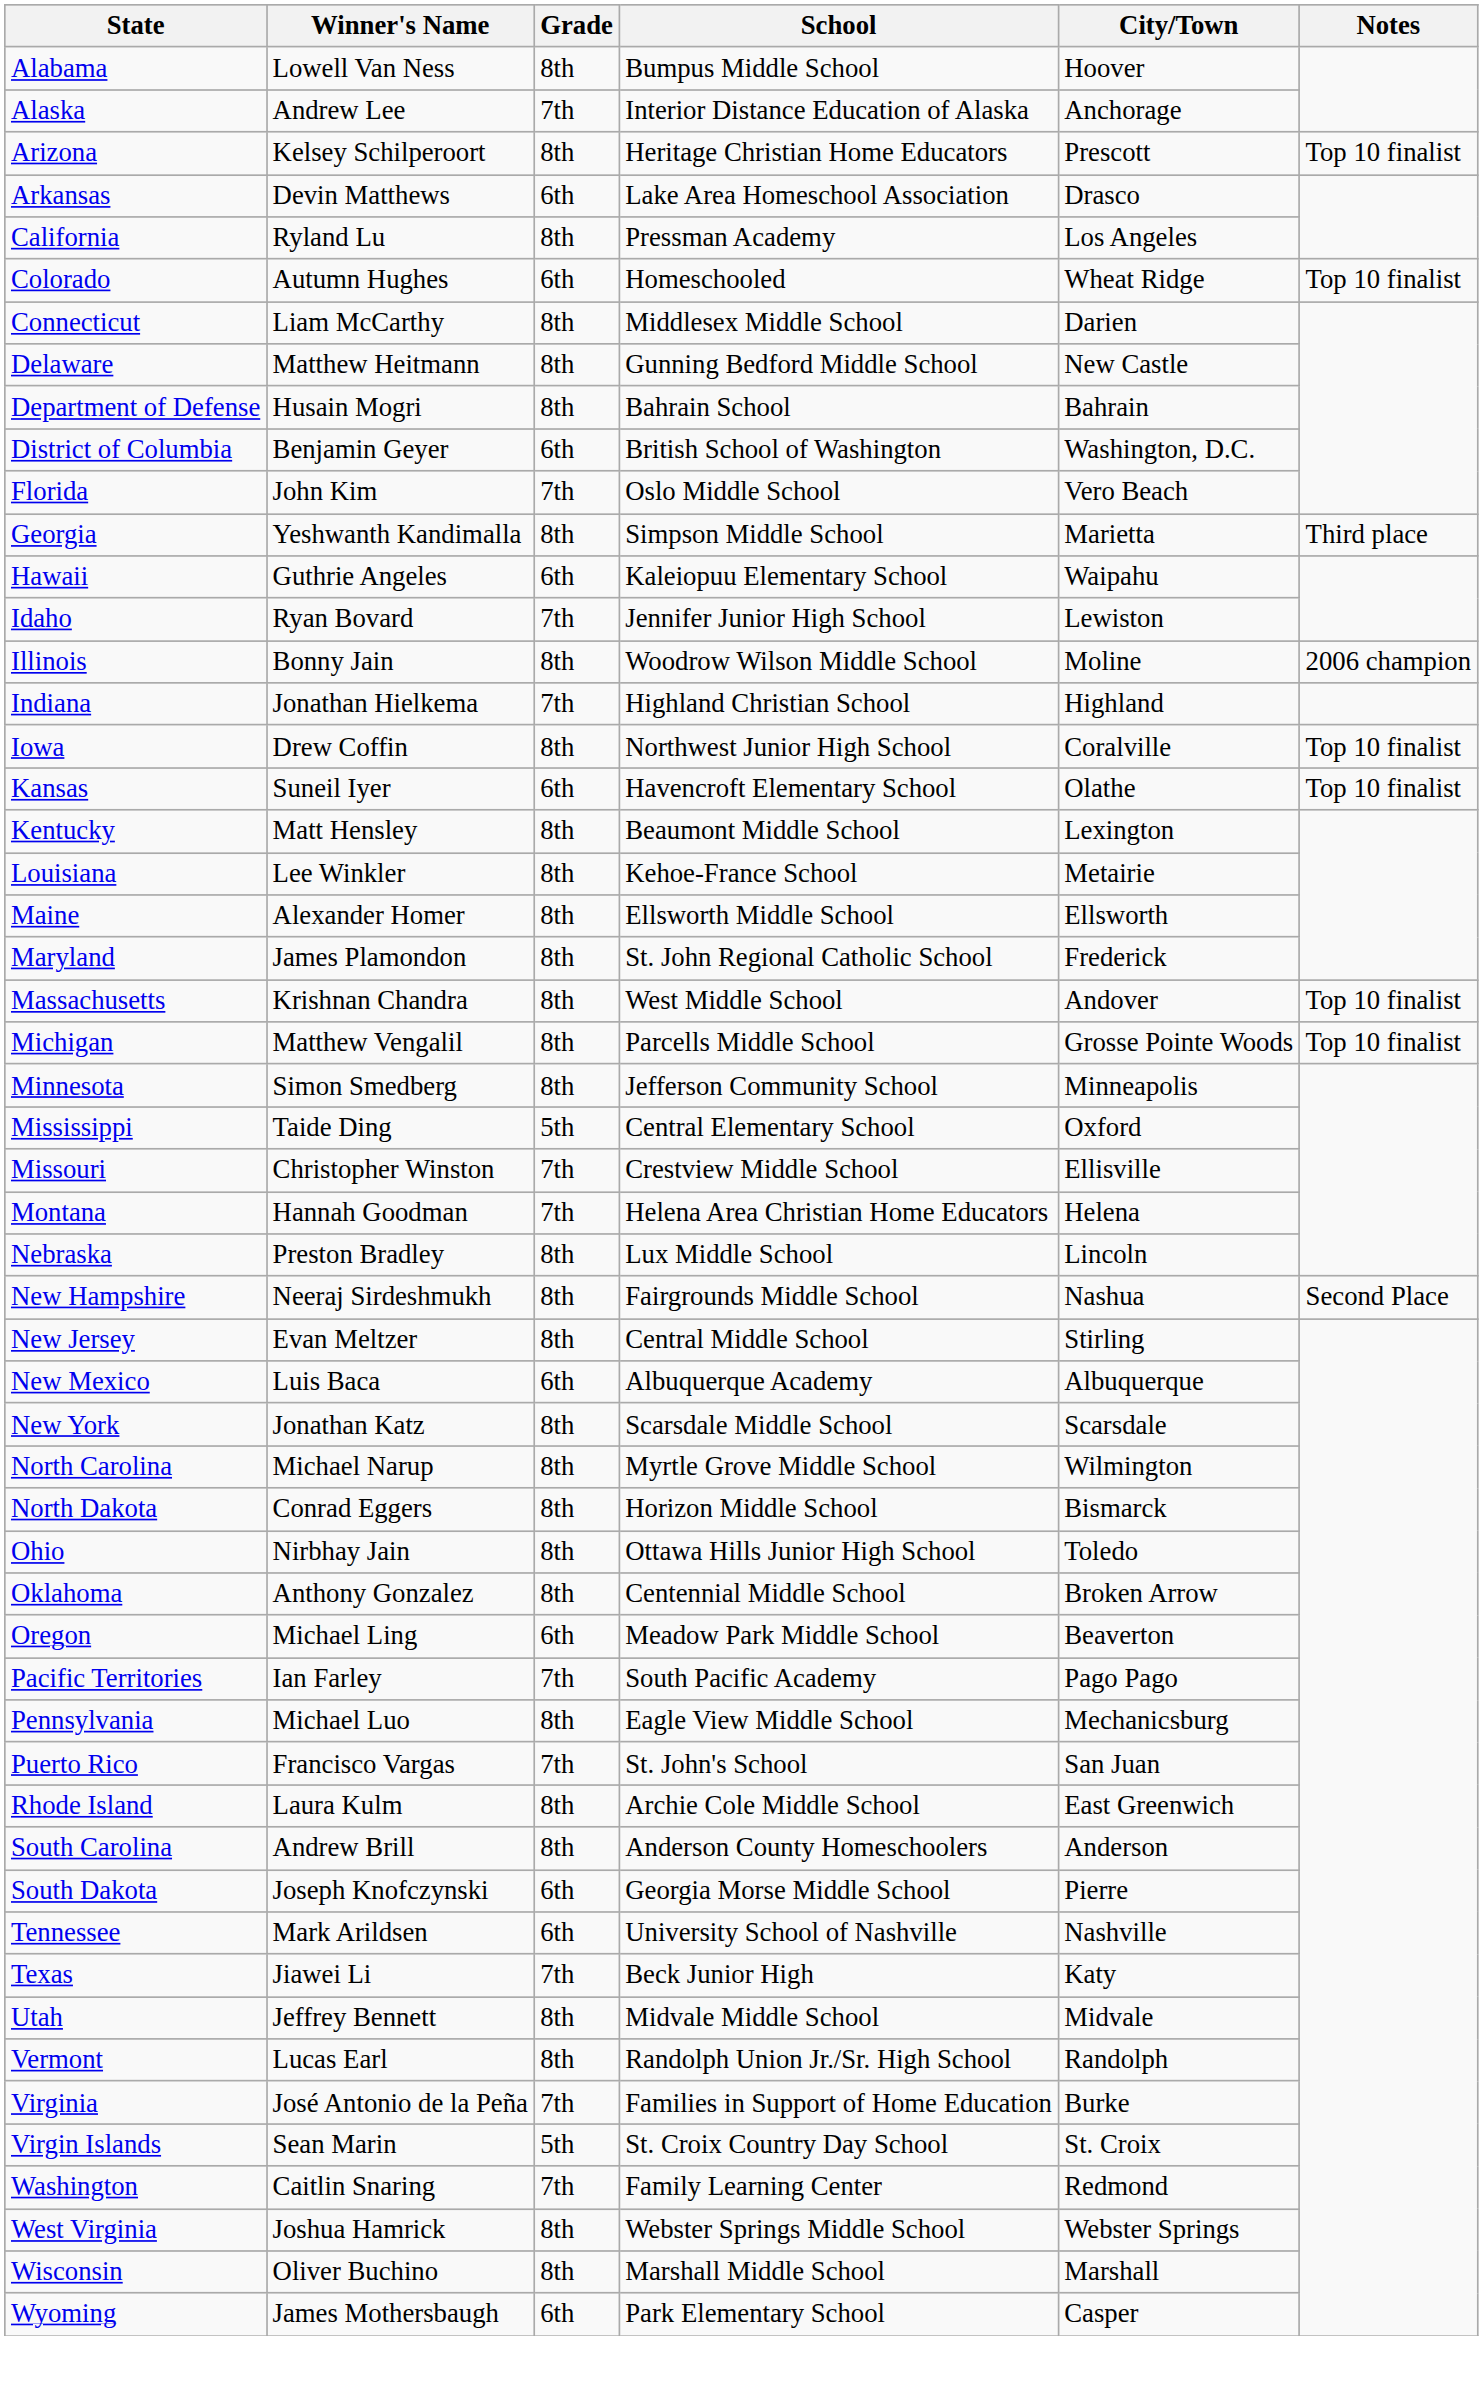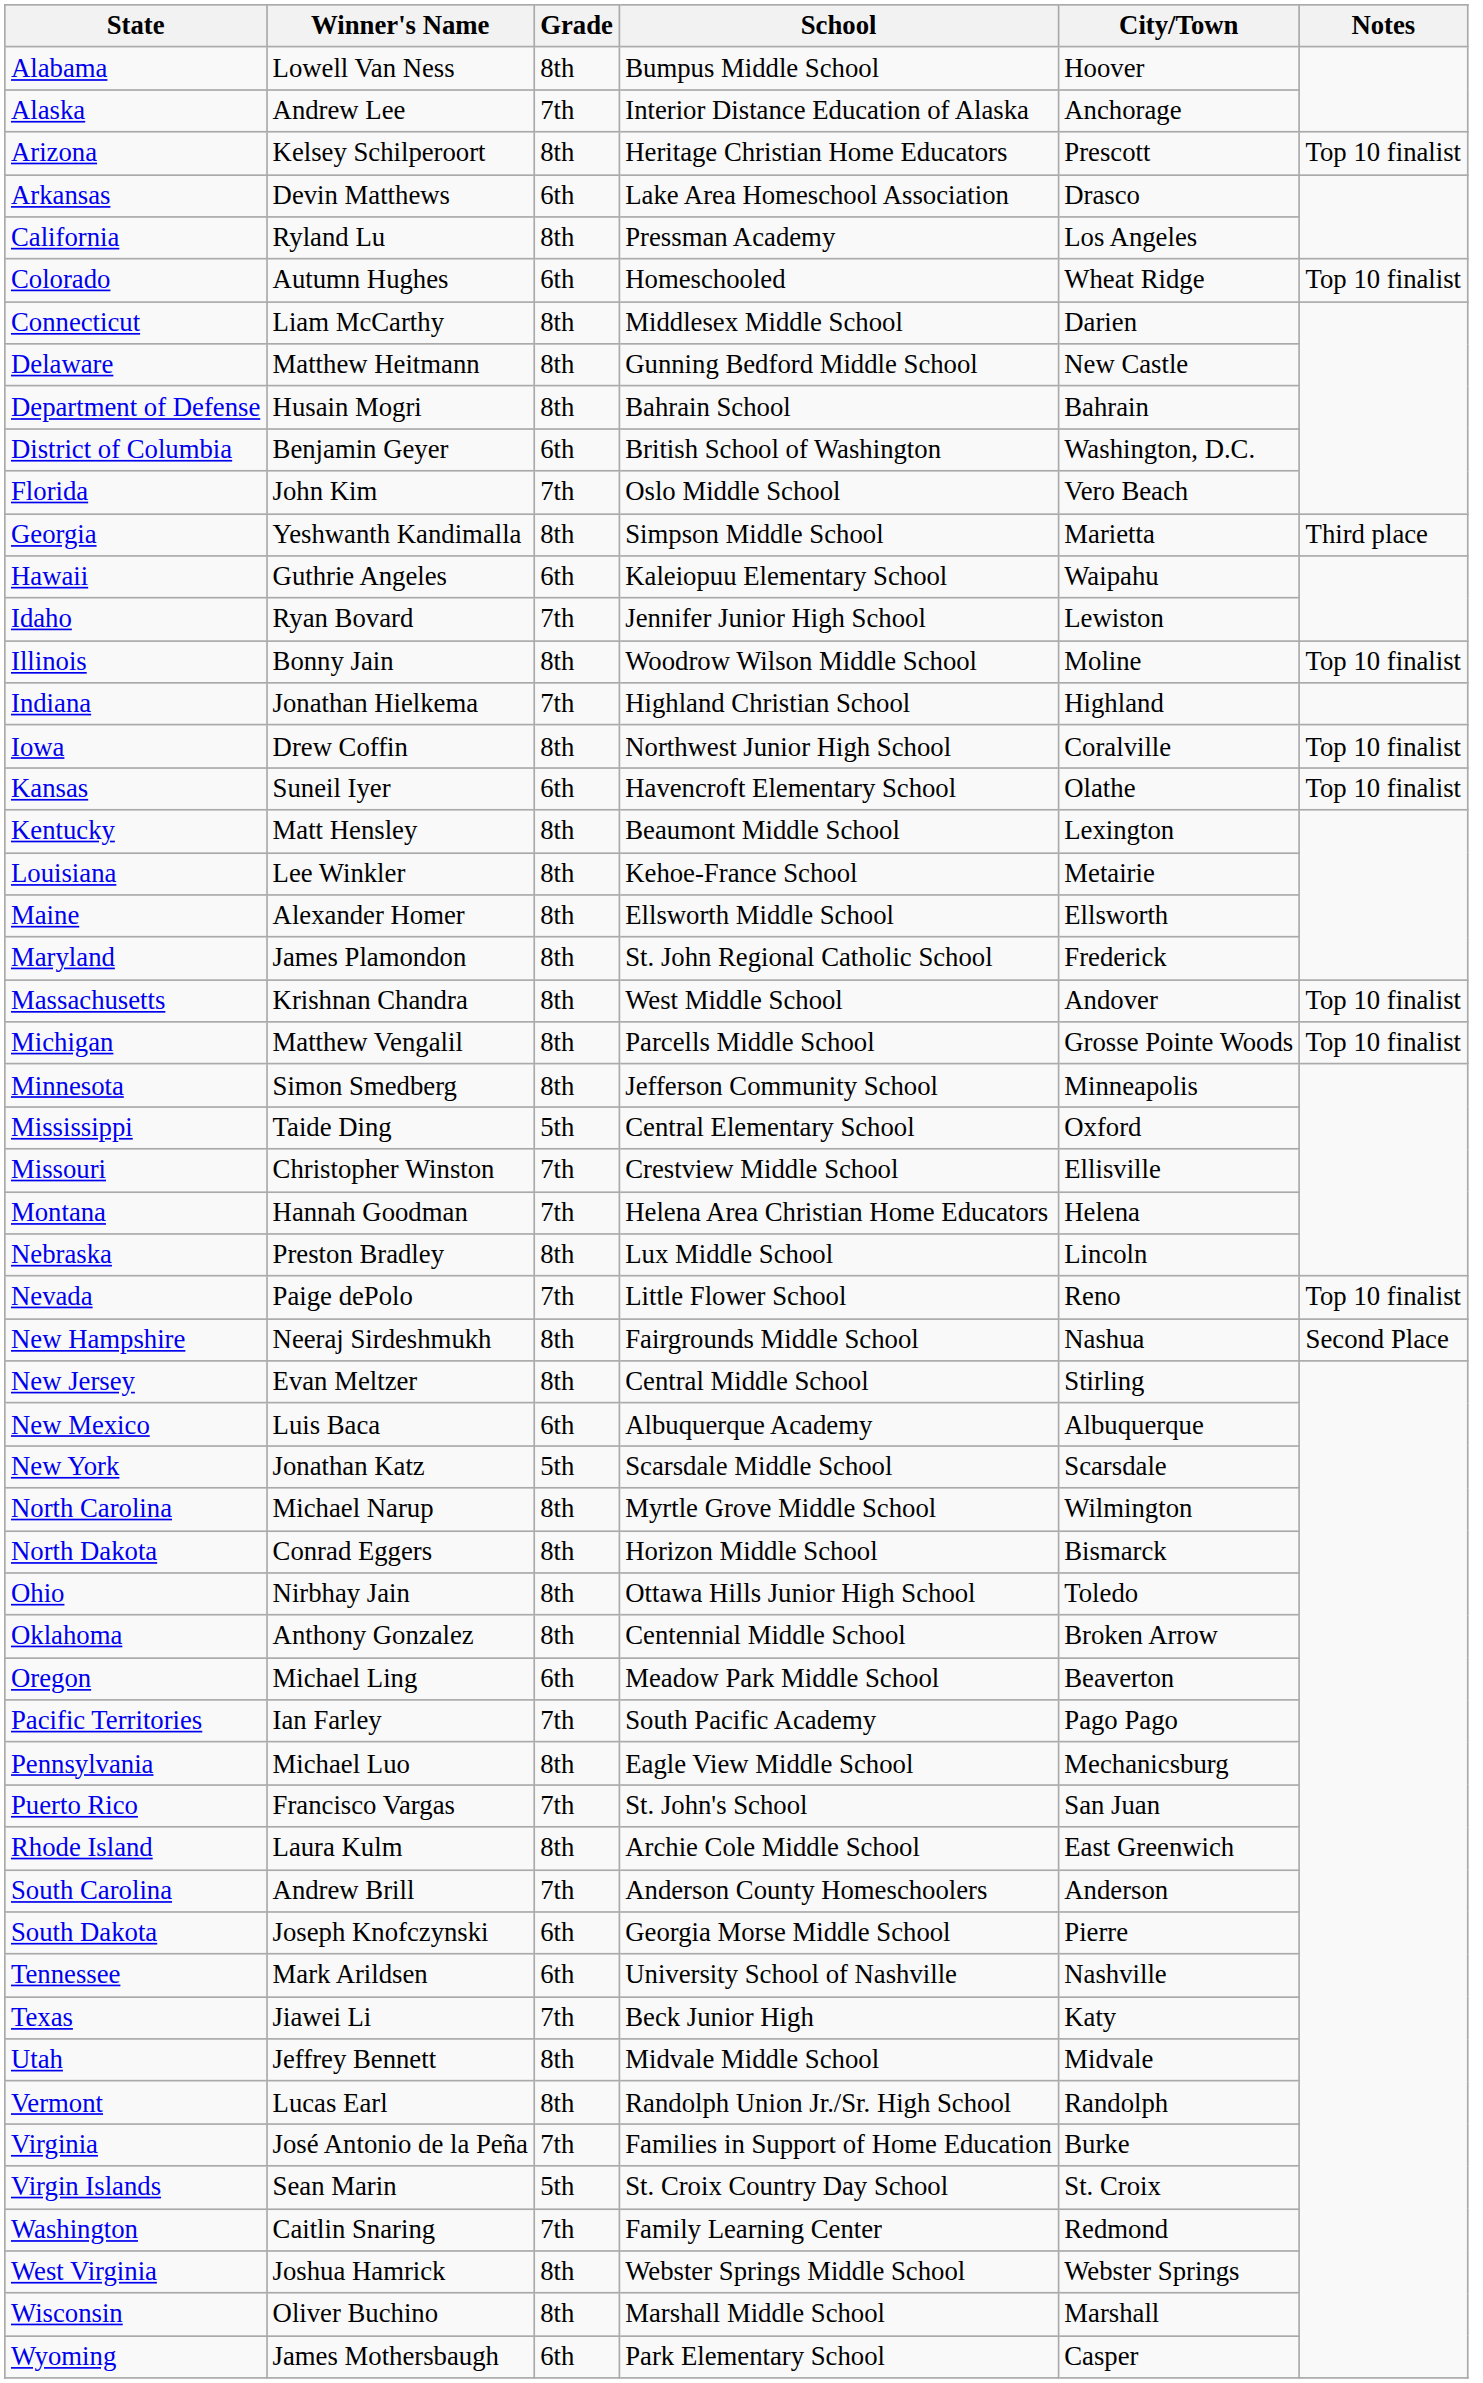 <table class="wikitable">
 <tr>
 <th>State</th>
 <th>Winner's Name</th>
 <th>Grade</th>
 <th>School</th>
 <th>City/Town</th>
 <th>Notes</th>
 </tr>
 <tr>
 <td><a href='#'>Alabama</a></td>
 <td>Lowell Van Ness</td>
 <td>8th</td>
 <td>Bumpus Middle School</td>
 <td>Hoover</td>
 </tr>
 <tr>
 <td><a href='#'>Alaska</a></td>
 <td>Andrew Lee</td>
 <td>7th</td>
 <td>Interior Distance Education of Alaska</td>
 <td>Anchorage</td>
 </tr>
 <tr>
 <td><a href='#'>Arizona</a></td>
 <td>Kelsey Schilperoort</td>
 <td>8th</td>
 <td>Heritage Christian Home Educators</td>
 <td>Prescott</td>
 <td>Top 10 finalist</td>
 </tr>
 <tr>
 <td><a href='#'>Arkansas</a></td>
 <td>Devin Matthews</td>
 <td>6th</td>
 <td>Lake Area Homeschool Association</td>
 <td>Drasco</td>
 </tr>
 <tr>
 <td><a href='#'>California</a></td>
 <td>Ryland Lu</td>
 <td>8th</td>
 <td>Pressman Academy</td>
 <td>Los Angeles</td>
 </tr>
 <tr>
 <td><a href='#'>Colorado</a></td>
 <td>Autumn Hughes</td>
 <td>6th</td>
 <td>Homeschooled</td>
 <td>Wheat Ridge</td>
 <td>Top 10 finalist</td>
 </tr>
 <tr>
 <td><a href='#'>Connecticut</a></td>
 <td>Liam McCarthy</td>
 <td>8th</td>
 <td>Middlesex Middle School</td>
 <td>Darien</td>
 </tr>
 <tr>
 <td><a href='#'>Delaware</a></td>
 <td>Matthew Heitmann</td>
 <td>8th</td>
 <td>Gunning Bedford Middle School</td>
 <td>New Castle</td>
 </tr>
 <tr>
 <td><a href='#'>Department of Defense</a></td>
 <td>Husain Mogri</td>
 <td>8th</td>
 <td>Bahrain School</td>
 <td>Bahrain</td>
 </tr>
 <tr>
 <td><a href='#'>District of Columbia</a></td>
 <td>Benjamin Geyer</td>
 <td>6th</td>
 <td>British School of Washington</td>
 <td>Washington, D.C.</td>
 </tr>
 <tr>
 <td><a href='#'>Florida</a></td>
 <td>John Kim</td>
 <td>7th</td>
 <td>Oslo Middle School</td>
 <td>Vero Beach</td>
 </tr>
 <tr>
 <td><a href='#'>Georgia</a></td>
 <td>Yeshwanth Kandimalla</td>
 <td>8th</td>
 <td>Simpson Middle School</td>
 <td>Marietta</td>
 <td>Third place</td>
 </tr>
 <tr>
 <td><a href='#'>Hawaii</a></td>
 <td>Guthrie Angeles</td>
 <td>6th</td>
 <td>Kaleiopuu Elementary School</td>
 <td>Waipahu</td>
 </tr>
 <tr>
 <td><a href='#'>Idaho</a></td>
 <td>Ryan Bovard</td>
 <td>7th</td>
 <td>Jennifer Junior High School</td>
 <td>Lewiston</td>
 </tr>
 <tr>
 <td><a href='#'>Illinois</a></td>
 <td>Bonny Jain</td>
 <td>8th</td>
 <td>Woodrow Wilson Middle School</td>
 <td>Moline</td>
-<td>2006 champion</td>
+<td>Top 10 finalist</td>
 </tr>
 <tr>
 <td><a href='#'>Indiana</a></td>
 <td>Jonathan Hielkema</td>
 <td>7th</td>
 <td>Highland Christian School</td>
 <td>Highland</td>
 </tr>
 <tr>
 <td><a href='#'>Iowa</a></td>
 <td>Drew Coffin</td>
 <td>8th</td>
 <td>Northwest Junior High School</td>
 <td>Coralville</td>
 <td>Top 10 finalist</td>
 </tr>
 <tr>
 <td><a href='#'>Kansas</a></td>
 <td>Suneil Iyer</td>
 <td>6th</td>
 <td>Havencroft Elementary School</td>
 <td>Olathe</td>
 <td>Top 10 finalist</td>
 </tr>
 <tr>
 <td><a href='#'>Kentucky</a></td>
 <td>Matt Hensley</td>
 <td>8th</td>
 <td>Beaumont Middle School</td>
 <td>Lexington</td>
 </tr>
 <tr>
 <td><a href='#'>Louisiana</a></td>
 <td>Lee Winkler</td>
 <td>8th</td>
 <td>Kehoe-France School</td>
 <td>Metairie</td>
 </tr>
 <tr>
 <td><a href='#'>Maine</a></td>
 <td>Alexander Homer</td>
 <td>8th</td>
 <td>Ellsworth Middle School</td>
 <td>Ellsworth</td>
 </tr>
 <tr>
 <td><a href='#'>Maryland</a></td>
 <td>James Plamondon</td>
 <td>8th</td>
 <td>St. John Regional Catholic School</td>
 <td>Frederick</td>
 </tr>
 <tr>
 <td><a href='#'>Massachusetts</a></td>
 <td>Krishnan Chandra</td>
 <td>8th</td>
 <td>West Middle School</td>
 <td>Andover</td>
 <td>Top 10 finalist</td>
 </tr>
 <tr>
 <td><a href='#'>Michigan</a></td>
 <td>Matthew Vengalil</td>
 <td>8th</td>
 <td>Parcells Middle School</td>
 <td>Grosse Pointe Woods</td>
 <td>Top 10 finalist</td>
 </tr>
 <tr>
 <td><a href='#'>Minnesota</a></td>
 <td>Simon Smedberg</td>
 <td>8th</td>
 <td>Jefferson Community School</td>
 <td>Minneapolis</td>
 </tr>
 <tr>
 <td><a href='#'>Mississippi</a></td>
 <td>Taide Ding</td>
 <td>5th</td>
 <td>Central Elementary School</td>
 <td>Oxford</td>
 </tr>
 <tr>
 <td><a href='#'>Missouri</a></td>
 <td>Christopher Winston</td>
 <td>7th</td>
 <td>Crestview Middle School</td>
 <td>Ellisville</td>
 </tr>
 <tr>
 <td><a href='#'>Montana</a></td>
 <td>Hannah Goodman</td>
 <td>7th</td>
 <td>Helena Area Christian Home Educators</td>
 <td>Helena</td>
 </tr>
 <tr>
 <td><a href='#'>Nebraska</a></td>
 <td>Preston Bradley</td>
 <td>8th</td>
 <td>Lux Middle School</td>
 <td>Lincoln</td>
 </tr>
 <tr>
+<td><a href='#'>Nevada</a></td>
+<td>Paige dePolo</td>
+<td>7th</td>
+<td>Little Flower School</td>
+<td>Reno</td>
+<td>Top 10 finalist</td>
+</tr>
+<tr>
 <td><a href='#'>New Hampshire</a></td>
 <td>Neeraj Sirdeshmukh</td>
 <td>8th</td>
 <td>Fairgrounds Middle School</td>
 <td>Nashua</td>
 <td>Second Place</td>
 </tr>
 <tr>
 <td><a href='#'>New Jersey</a></td>
 <td>Evan Meltzer</td>
 <td>8th</td>
 <td>Central Middle School</td>
 <td>Stirling</td>
 </tr>
 <tr>
 <td><a href='#'>New Mexico</a></td>
 <td>Luis Baca</td>
 <td>6th</td>
 <td>Albuquerque Academy</td>
 <td>Albuquerque</td>
 </tr>
 <tr>
 <td><a href='#'>New York</a></td>
 <td>Jonathan Katz</td>
-<td>8th</td>
+<td>5th</td>
 <td>Scarsdale Middle School</td>
 <td>Scarsdale</td>
 </tr>
 <tr>
 <td><a href='#'>North Carolina</a></td>
 <td>Michael Narup</td>
 <td>8th</td>
 <td>Myrtle Grove Middle School</td>
 <td>Wilmington</td>
 </tr>
 <tr>
 <td><a href='#'>North Dakota</a></td>
 <td>Conrad Eggers</td>
 <td>8th</td>
 <td>Horizon Middle School</td>
 <td>Bismarck</td>
 </tr>
 <tr>
 <td><a href='#'>Ohio</a></td>
 <td>Nirbhay Jain</td>
 <td>8th</td>
 <td>Ottawa Hills Junior High School</td>
 <td>Toledo</td>
 </tr>
 <tr>
 <td><a href='#'>Oklahoma</a></td>
 <td>Anthony Gonzalez</td>
 <td>8th</td>
 <td>Centennial Middle School</td>
 <td>Broken Arrow</td>
 </tr>
 <tr>
 <td><a href='#'>Oregon</a></td>
 <td>Michael Ling</td>
 <td>6th</td>
 <td>Meadow Park Middle School</td>
 <td>Beaverton</td>
 </tr>
 <tr>
 <td><a href='#'>Pacific Territories</a></td>
 <td>Ian Farley</td>
 <td>7th</td>
 <td>South Pacific Academy</td>
 <td>Pago Pago</td>
 </tr>
 <tr>
 <td><a href='#'>Pennsylvania</a></td>
 <td>Michael Luo</td>
 <td>8th</td>
 <td>Eagle View Middle School</td>
 <td>Mechanicsburg</td>
 </tr>
 <tr>
 <td><a href='#'>Puerto Rico</a></td>
 <td>Francisco Vargas</td>
 <td>7th</td>
 <td>St. John's School</td>
 <td>San Juan</td>
 </tr>
 <tr>
 <td><a href='#'>Rhode Island</a></td>
 <td>Laura Kulm</td>
 <td>8th</td>
 <td>Archie Cole Middle School</td>
 <td>East Greenwich</td>
 </tr>
 <tr>
 <td><a href='#'>South Carolina</a></td>
 <td>Andrew Brill</td>
-<td>8th</td>
+<td>7th</td>
 <td>Anderson County Homeschoolers</td>
 <td>Anderson</td>
 </tr>
 <tr>
 <td><a href='#'>South Dakota</a></td>
 <td>Joseph Knofczynski</td>
 <td>6th</td>
 <td>Georgia Morse Middle School</td>
 <td>Pierre</td>
 </tr>
 <tr>
 <td><a href='#'>Tennessee</a></td>
 <td>Mark Arildsen</td>
 <td>6th</td>
 <td>University School of Nashville</td>
 <td>Nashville</td>
 </tr>
 <tr>
 <td><a href='#'>Texas</a></td>
 <td>Jiawei Li</td>
 <td>7th</td>
 <td>Beck Junior High</td>
 <td>Katy</td>
 </tr>
 <tr>
 <td><a href='#'>Utah</a></td>
 <td>Jeffrey Bennett</td>
 <td>8th</td>
 <td>Midvale Middle School</td>
 <td>Midvale</td>
 </tr>
 <tr>
 <td><a href='#'>Vermont</a></td>
 <td>Lucas Earl</td>
 <td>8th</td>
 <td>Randolph Union Jr./Sr. High School</td>
 <td>Randolph</td>
 </tr>
 <tr>
 <td><a href='#'>Virginia</a></td>
 <td>José Antonio de la Peña</td>
 <td>7th</td>
 <td>Families in Support of Home Education</td>
 <td>Burke</td>
 </tr>
 <tr>
 <td><a href='#'>Virgin Islands</a></td>
 <td>Sean Marin</td>
 <td>5th</td>
 <td>St. Croix Country Day School</td>
 <td>St. Croix</td>
 </tr>
 <tr>
 <td><a href='#'>Washington</a></td>
 <td>Caitlin Snaring</td>
 <td>7th</td>
 <td>Family Learning Center</td>
 <td>Redmond</td>
 </tr>
 <tr>
 <td><a href='#'>West Virginia</a></td>
 <td>Joshua Hamrick</td>
 <td>8th</td>
 <td>Webster Springs Middle School</td>
 <td>Webster Springs</td>
 </tr>
 <tr>
 <td><a href='#'>Wisconsin</a></td>
 <td>Oliver Buchino</td>
 <td>8th</td>
 <td>Marshall Middle School</td>
 <td>Marshall</td>
 </tr>
 <tr>
 <td><a href='#'>Wyoming</a></td>
 <td>James Mothersbaugh</td>
 <td>6th</td>
 <td>Park Elementary School</td>
 <td>Casper</td>
 </tr>
 </table>
